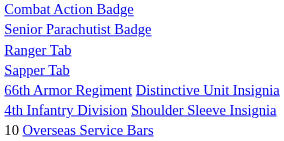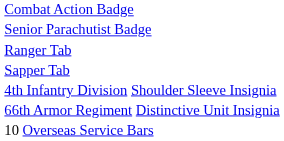 <table>
 <tr>
 <td></td>
 <td><a href='#'>Combat Action Badge</a></td>
 </tr>
 <tr>
 <td></td>
 <td><a href='#'>Senior Parachutist Badge</a></td>
 </tr>
 <tr>
 <td></td>
 <td><a href='#'>Ranger Tab</a></td>
 </tr>
 <tr>
 <td></td>
 <td><a href='#'>Sapper Tab</a></td>
 </tr>
 <tr>
 <td></td>
-<td><a href='#'>66th Armor Regiment</a> <a href='#'>Distinctive Unit Insignia</a></td>
+<td><a href='#'>4th Infantry Division</a> <a href='#'>Shoulder Sleeve Insignia</a></td>
 </tr>
 <tr>
 <td></td>
-<td><a href='#'>4th Infantry Division</a> <a href='#'>Shoulder Sleeve Insignia</a></td>
+<td><a href='#'>66th Armor Regiment</a> <a href='#'>Distinctive Unit Insignia</a></td>
 </tr>
 <tr>
 <td></td>
 <td>10 <a href='#'>Overseas Service Bars</a></td>
 </tr>
 </table>
